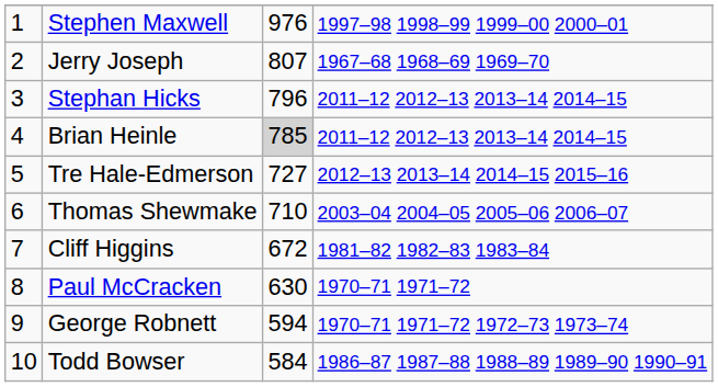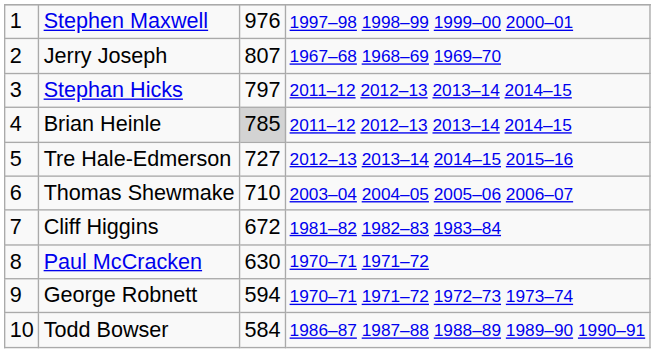 <table class="wikitable">
 <tr>
 </tr>
 <tr>
 <td>1</td>
 <td><a href='#'>Stephen Maxwell</a></td>
 <td>976</td>
 <td style="font-size:80%;"><a href='#'>1997–98</a> <a href='#'>1998–99</a> <a href='#'>1999–00</a> <a href='#'>2000–01</a></td>
 </tr>
 <tr>
 <td>2</td>
 <td>Jerry Joseph</td>
 <td>807</td>
 <td style="font-size:80%;"><a href='#'>1967–68</a> <a href='#'>1968–69</a> <a href='#'>1969–70</a></td>
 </tr>
 <tr>
 <td>3</td>
 <td><a href='#'>Stephan Hicks</a></td>
-<td>796</td>
+<td>797</td>
 <td style="font-size:80%;"><a href='#'>2011–12</a> <a href='#'>2012–13</a> <a href='#'>2013–14</a> <a href='#'>2014–15</a></td>
 </tr>
 <tr>
 <td>4</td>
 <td>Brian Heinle</td>
 <td style="background: lightgrey;">785</td>
 <td style="font-size:80%;"><a href='#'>2011–12</a> <a href='#'>2012–13</a> <a href='#'>2013–14</a> <a href='#'>2014–15</a></td>
 </tr>
 <tr>
 <td>5</td>
 <td>Tre Hale-Edmerson</td>
 <td>727</td>
 <td style="font-size:80%;"><a href='#'>2012–13</a> <a href='#'>2013–14</a> <a href='#'>2014–15</a> <a href='#'>2015–16</a></td>
 </tr>
 <tr>
 <td>6</td>
 <td>Thomas Shewmake</td>
 <td>710</td>
 <td style="font-size:80%;"><a href='#'>2003–04</a> <a href='#'>2004–05</a> <a href='#'>2005–06</a> <a href='#'>2006–07</a></td>
 </tr>
 <tr>
 <td>7</td>
 <td>Cliff Higgins</td>
 <td>672</td>
 <td style="font-size:80%;"><a href='#'>1981–82</a> <a href='#'>1982–83</a> <a href='#'>1983–84</a></td>
 </tr>
 <tr>
 <td>8</td>
 <td><a href='#'>Paul McCracken</a></td>
 <td>630</td>
 <td style="font-size:80%;"><a href='#'>1970–71</a> <a href='#'>1971–72</a></td>
 </tr>
 <tr>
 <td>9</td>
 <td>George Robnett</td>
 <td>594</td>
 <td style="font-size:80%;"><a href='#'>1970–71</a> <a href='#'>1971–72</a> <a href='#'>1972–73</a> <a href='#'>1973–74</a></td>
 </tr>
 <tr>
 <td>10</td>
 <td>Todd Bowser</td>
 <td>584</td>
 <td style="font-size:80%;"><a href='#'>1986–87</a> <a href='#'>1987–88</a> <a href='#'>1988–89</a> <a href='#'>1989–90</a> <a href='#'>1990–91</a></td>
 </tr>
 </table>
